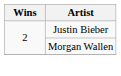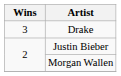 <table class="wikitable" style="text-align:center;">
 <tr>
 <th scope="col" width="55">Wins</th>
 <th scope="col" align="center">Artist</th>
+</tr>
+<tr>
+<td rowspan=1 style="text-align:center">3</td>
+<td>Drake</td>
 </tr>
 <tr>
 <td rowspan=2 style="text-align:center">2</td>
 <td>Justin Bieber</td>
 </tr>
 <tr>
 <td>Morgan Wallen</td>
 </tr>
 <tr>
 </tr>
 </table>
